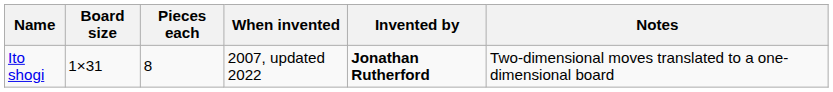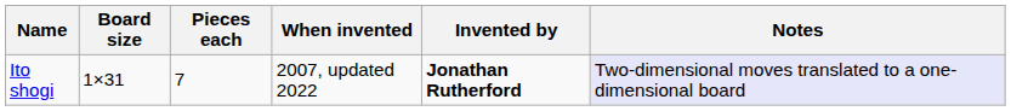 <table class="wikitable">
 <tr>
 <th>Name</th>
 <th>Board size</th>
 <th>Pieces each</th>
 <th>When invented</th>
 <th>Invented by</th>
 <th>Notes</th>
 </tr>
 <tr>
 <td><a href='#'>Ito shogi</a></td>
 <td>1×31</td>
-<td>8</td>
+<td>7</td>
 <td>2007, updated 2022</td>
 <td><strong>Jonathan Rutherford</strong></td>
-<td>Two-dimensional moves translated to a one-dimensional board</td>
+<td style="background: lavender;">Two-dimensional moves translated to a one-dimensional board</td>
 </tr>
 </table>
